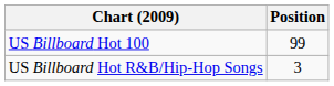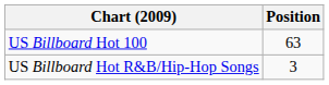 <table class="wikitable">
 <tr>
 <th>Chart (2009)</th>
 <th>Position</th>
 </tr>
 <tr>
 <td><a href='#'>US <em>Billboard</em> Hot 100</a></td>
-<td style="text-align:center;">99</td>
+<td style="text-align:center;">63</td>
 </tr>
 <tr>
 <td>US <em>Billboard</em> <a href='#'>Hot R&B/Hip-Hop Songs</a></td>
 <td style="text-align:center;">3</td>
 </tr>
 </table>
